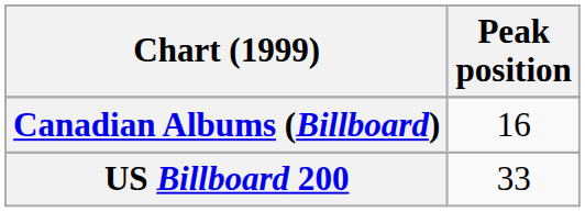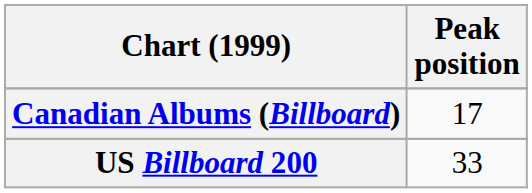 <table class="wikitable sortable plainrowheaders" style="text-align:center">
 <tr>
 <th scope="col">Chart (1999)</th>
 <th scope="col">Peak<br>position</th>
 </tr>
 <tr>
 </tr>
 <tr>
 </tr>
 <tr>
 </tr>
 <tr>
 <th scope="row"><a href='#'>Canadian Albums</a> (<em><a href='#'>Billboard</a></em>)</th>
-<td>16</td>
+<td>17</td>
 </tr>
 <tr>
 </tr>
 <tr>
 </tr>
 <tr>
 </tr>
 <tr>
 </tr>
 <tr>
 </tr>
 <tr>
 </tr>
 <tr>
 </tr>
 <tr>
 </tr>
 <tr>
 </tr>
 <tr>
 </tr>
 <tr>
 <th scope="row">US <a href='#'><em>Billboard</em> 200</a></th>
 <td>33</td>
 </tr>
 </table>
